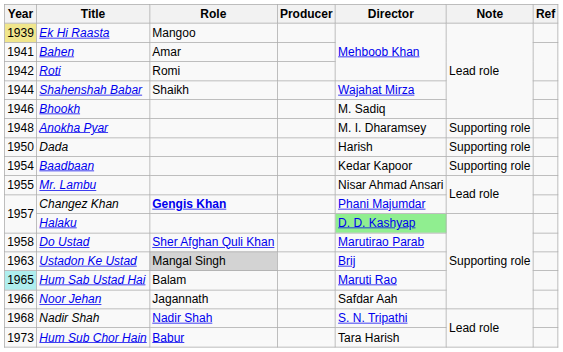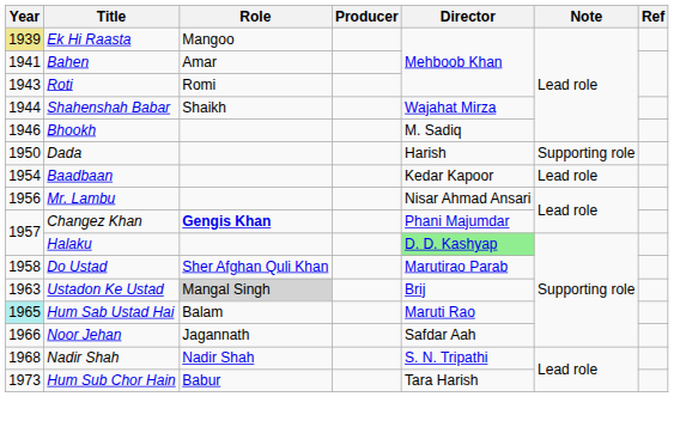 <table class="wikitable sortable">
 <tr>
 <th>Year</th>
 <th>Title</th>
 <th>Role</th>
 <th>Producer</th>
 <th>Director</th>
 <th>Note</th>
 <th>Ref</th>
 </tr>
 <tr>
 <td style="background: khaki;">1939</td>
 <td><em><a href='#'>Ek Hi Raasta</a></em></td>
 <td>Mangoo</td>
 <td></td>
 <td rowspan="3"><a href='#'>Mehboob Khan</a></td>
 <td rowspan="5">Lead role</td>
 <td></td>
 </tr>
 <tr>
 <td>1941</td>
 <td><em><a href='#'>Bahen</a></em></td>
 <td>Amar</td>
 <td></td>
 <td rowspan="2"></td>
 </tr>
 <tr>
-<td>1942</td>
+<td>1943</td>
 <td><em><a href='#'>Roti</a></em></td>
 <td>Romi</td>
 <td></td>
 </tr>
 <tr>
 <td>1944</td>
 <td><em><a href='#'>Shahenshah Babar</a></em></td>
 <td>Shaikh</td>
 <td></td>
 <td><a href='#'>Wajahat Mirza</a></td>
 <td></td>
 </tr>
 <tr>
 <td>1946</td>
 <td><em><a href='#'>Bhookh</a></em></td>
 <td></td>
 <td></td>
 <td>M. Sadiq</td>
 <td></td>
 </tr>
 <tr>
-<td>1948</td>
-<td><em><a href='#'>Anokha Pyar</a></em></td>
-<td></td>
-<td></td>
-<td>M. I. Dharamsey</td>
-<td>Supporting role</td>
-<td></td>
-</tr>
-<tr>
 <td>1950</td>
 <td><em>Dada</em></td>
 <td></td>
 <td></td>
 <td>Harish</td>
 <td>Supporting role</td>
 <td></td>
 </tr>
 <tr>
 <td>1954</td>
 <td><em><a href='#'>Baadbaan</a></em></td>
 <td></td>
 <td></td>
 <td>Kedar Kapoor</td>
-<td>Supporting role</td>
+<td>Lead role</td>
 <td></td>
 </tr>
 <tr>
-<td>1955</td>
+<td>1956</td>
 <td><em><a href='#'>Mr. Lambu</a></em></td>
 <td></td>
 <td></td>
 <td>Nisar Ahmad Ansari</td>
 <td rowspan="2">Lead role</td>
 <td></td>
 </tr>
 <tr>
 <td rowspan="2">1957</td>
 <td><em>Changez Khan</em></td>
 <td><strong><a href='#'>Gengis Khan</a></strong></td>
 <td></td>
 <td><a href='#'>Phani Majumdar</a></td>
 <td></td>
 </tr>
 <tr>
 <td><em><a href='#'>Halaku</a></em></td>
 <td></td>
 <td></td>
 <td style="background: lightgreen;"><a href='#'>D. D. Kashyap</a></td>
 <td rowspan="5">Supporting role</td>
 <td></td>
 </tr>
 <tr>
 <td>1958</td>
 <td><em><a href='#'>Do Ustad</a></em></td>
 <td><a href='#'>Sher Afghan Quli Khan</a></td>
 <td></td>
 <td><a href='#'>Marutirao Parab</a></td>
 <td></td>
 </tr>
 <tr>
 <td>1963</td>
 <td><em><a href='#'>Ustadon Ke Ustad</a></em></td>
 <td style="background: lightgrey;">Mangal Singh</td>
 <td></td>
 <td><a href='#'>Brij</a></td>
 <td></td>
 </tr>
 <tr>
 <td style="background: paleturquoise;">1965</td>
 <td><em><a href='#'>Hum Sab Ustad Hai</a></em></td>
 <td>Balam</td>
 <td></td>
 <td><a href='#'>Maruti Rao</a></td>
 <td></td>
 </tr>
 <tr>
 <td>1966</td>
 <td><em><a href='#'>Noor Jehan</a></em></td>
 <td>Jagannath</td>
 <td></td>
 <td>Safdar Aah</td>
 <td></td>
 </tr>
 <tr>
 <td>1968</td>
 <td><em>Nadir Shah</em></td>
 <td><a href='#'>Nadir Shah</a></td>
 <td></td>
 <td><a href='#'>S. N. Tripathi</a></td>
 <td rowspan="2">Lead role</td>
 <td></td>
 </tr>
 <tr>
 <td>1973</td>
 <td><em><a href='#'>Hum Sub Chor Hain</a></em></td>
 <td><a href='#'>Babur</a></td>
 <td></td>
 <td>Tara Harish</td>
 <td></td>
 </tr>
 </table>
